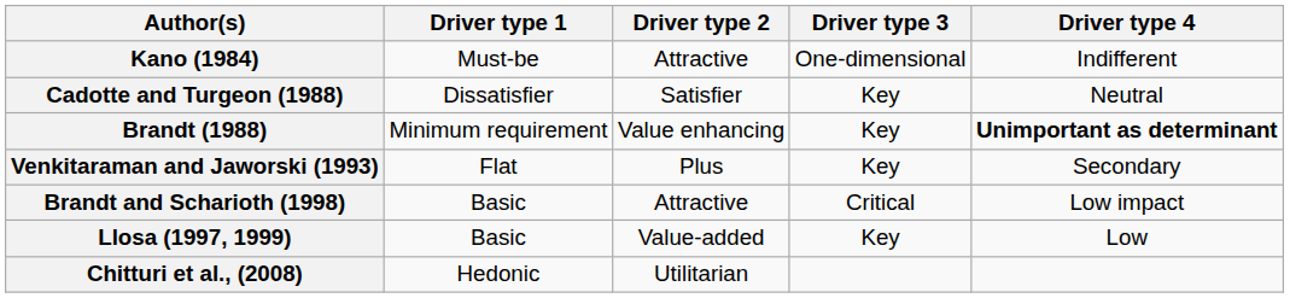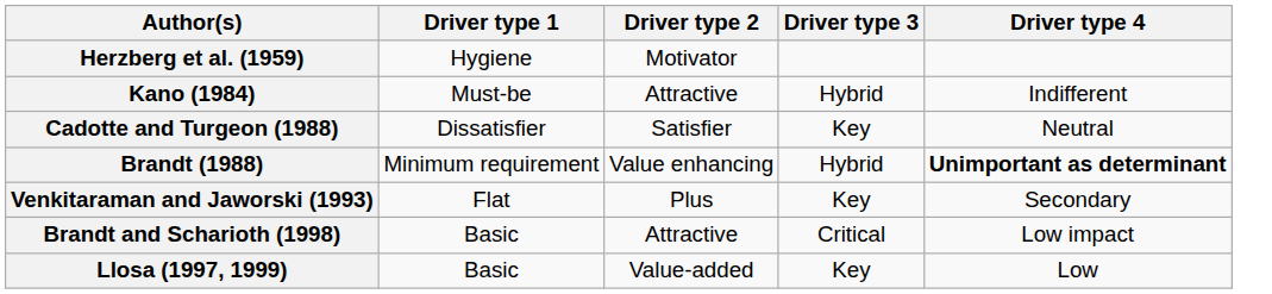 <table class="wikitable" style="text-align:center">
 <tr>
 <th>Author(s)</th>
 <th>Driver type 1</th>
 <th>Driver type 2</th>
 <th>Driver type 3</th>
 <th>Driver type 4</th>
 </tr>
 <tr>
+<th>Herzberg et al. (1959)</th>
+<td>Hygiene</td>
+<td>Motivator</td>
+<td></td>
+<td></td>
+</tr>
+<tr>
 <th>Kano (1984)</th>
 <td>Must-be</td>
 <td>Attractive</td>
-<td>One-dimensional</td>
+<td>Hybrid</td>
 <td>Indifferent</td>
 </tr>
 <tr>
 <th>Cadotte and Turgeon (1988)</th>
 <td>Dissatisfier</td>
 <td>Satisfier</td>
 <td>Key</td>
 <td>Neutral</td>
 </tr>
 <tr>
 <th>Brandt (1988)</th>
 <td>Minimum requirement</td>
 <td>Value enhancing</td>
-<td>Key</td>
+<td>Hybrid</td>
 <td><strong>Unimportant as determinant</strong></td>
 </tr>
 <tr>
 <th>Venkitaraman and Jaworski (1993)</th>
 <td>Flat</td>
 <td>Plus</td>
 <td>Key</td>
 <td>Secondary</td>
 </tr>
 <tr>
 <th>Brandt and Scharioth (1998)</th>
 <td>Basic</td>
 <td>Attractive</td>
 <td>Critical</td>
 <td>Low impact</td>
 </tr>
 <tr>
 <th>Llosa (1997, 1999)</th>
 <td>Basic</td>
 <td>Value-added</td>
 <td>Key</td>
 <td>Low</td>
 </tr>
-<tr>
-<th>Chitturi et al., (2008)</th>
-<td>Hedonic</td>
-<td>Utilitarian</td>
-<td></td>
-<td></td>
-</tr>
 </table>
